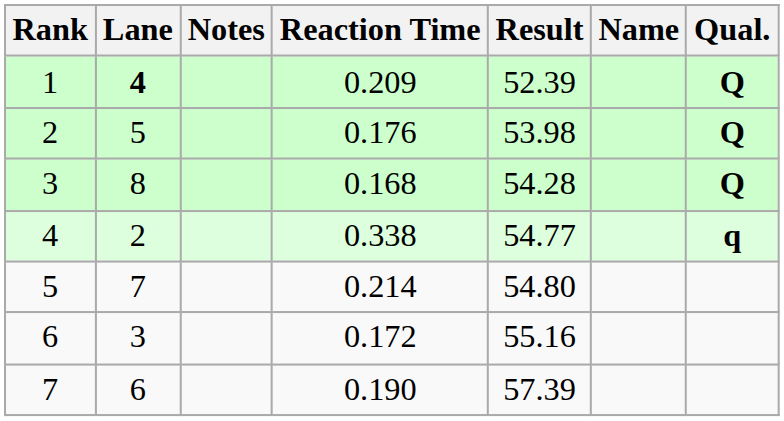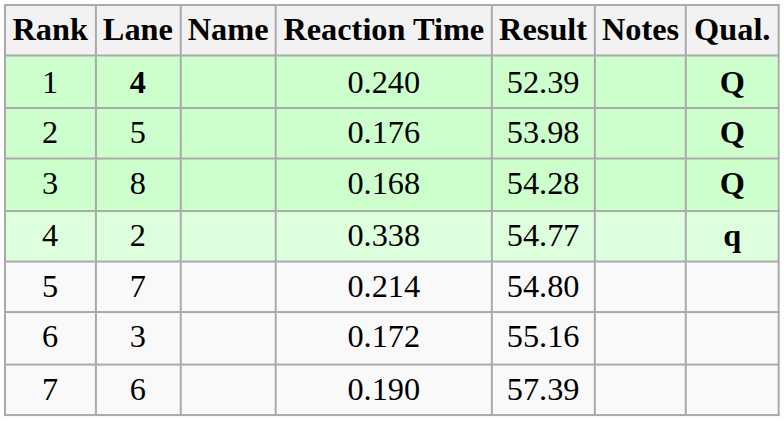 <table class="wikitable" style="text-align:center">
 <tr>
 <th>Rank</th>
 <th>Lane</th>
-<th>Notes</th>
+<th>Name</th>
 <th>Reaction Time</th>
 <th>Result</th>
-<th>Name</th>
+<th>Notes</th>
 <th>Qual.</th>
 </tr>
 <tr bgcolor=ccffcc>
 <td>1</td>
 <td><strong>4</strong></td>
+<td align="left"></td>
+<td>0.240</td>
+<td>52.39</td>
 <td></td>
-<td>0.209</td>
-<td>52.39</td>
-<td align="left"></td>
 <td><strong>Q</strong></td>
 </tr>
 <tr bgcolor=ccffcc>
 <td>2</td>
 <td>5</td>
-<td></td>
+<td align="left"></td>
 <td>0.176</td>
 <td>53.98</td>
-<td align="left"></td>
+<td></td>
 <td><strong>Q</strong></td>
 </tr>
 <tr bgcolor=ccffcc>
 <td>3</td>
 <td>8</td>
-<td></td>
+<td align="left"></td>
 <td>0.168</td>
 <td>54.28</td>
-<td align="left"></td>
+<td></td>
 <td><strong>Q</strong></td>
 </tr>
 <tr bgcolor=ddffdd>
 <td>4</td>
 <td>2</td>
-<td></td>
+<td align="left"></td>
 <td>0.338</td>
 <td>54.77</td>
-<td align="left"></td>
+<td></td>
 <td><strong>q</strong></td>
 </tr>
 <tr>
 <td>5</td>
 <td>7</td>
-<td></td>
+<td align="left"></td>
 <td>0.214</td>
 <td>54.80</td>
-<td align="left"></td>
+<td></td>
 <td></td>
 </tr>
 <tr>
 <td>6</td>
 <td>3</td>
-<td></td>
+<td align="left"></td>
 <td>0.172</td>
 <td>55.16</td>
-<td align="left"></td>
+<td></td>
 <td></td>
 </tr>
 <tr>
 <td>7</td>
 <td>6</td>
-<td></td>
+<td align="left"></td>
 <td>0.190</td>
 <td>57.39</td>
-<td align="left"></td>
+<td></td>
 <td></td>
 </tr>
 </table>
